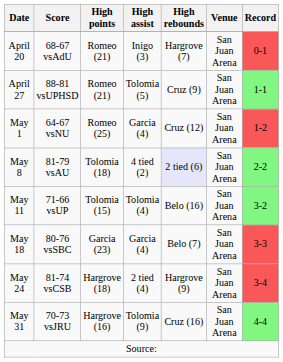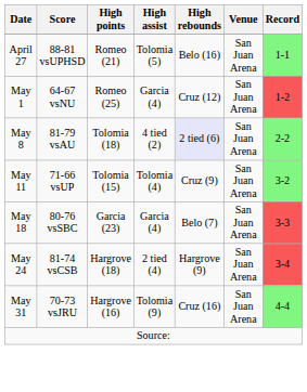 <table class="wikitable"  style="font-size: 100%; text-align:center">
 <tr>
 <th width=40>Date</th>
 <th width=40>Score</th>
 <th width=40>High points</th>
 <th width=40>High assist</th>
 <th width=40>High rebounds</th>
 <th width=50>Venue</th>
 <th width=15>Record</th>
 </tr>
 <tr>
 </tr>
 <tr>
-<td>April 20</td>
-<td>68-67 vsAdU</td>
-<td>Romeo (21)</td>
-<td>Inigo (3)</td>
-<td>Hargrove (7)</td>
-<td>San Juan Arena</td>
-<td bgcolor="#fa5858">0-1</td>
-</tr>
-<tr>
 <td>April 27</td>
 <td>88-81 vsUPHSD</td>
 <td>Romeo (21)</td>
 <td>Tolomia (5)</td>
-<td>Cruz (9)</td>
+<td>Belo (16)</td>
 <td>San Juan Arena</td>
 <td bgcolor="#81f781">1-1</td>
 </tr>
 <tr>
 <td>May 1</td>
 <td>64-67 vsNU</td>
 <td>Romeo (25)</td>
 <td>Garcia (4)</td>
 <td>Cruz (12)</td>
 <td>San Juan Arena</td>
 <td bgcolor="#fa5858">1-2</td>
 </tr>
 <tr>
 <td>May 8</td>
 <td>81-79 vsAU</td>
 <td>Tolomia (18)</td>
 <td>4 tied (2)</td>
 <td style="background: lavender;">2 tied (6)</td>
 <td>San Juan Arena</td>
 <td bgcolor="#81f781">2-2</td>
 </tr>
 <tr>
 <td>May 11</td>
 <td>71-66 vsUP</td>
 <td>Tolomia (15)</td>
 <td>Tolomia (4)</td>
-<td>Belo (16)</td>
+<td>Cruz (9)</td>
 <td>San Juan Arena</td>
 <td bgcolor="#81f781">3-2</td>
 </tr>
 <tr>
 <td>May 18</td>
 <td>80-76 vsSBC</td>
 <td>Garcia (23)</td>
 <td>Garcia (4)</td>
 <td>Belo (7)</td>
 <td>San Juan Arena</td>
 <td bgcolor="#fa5858">3-3</td>
 </tr>
 <tr>
 <td>May 24</td>
 <td>81-74 vsCSB</td>
 <td>Hargrove (18)</td>
 <td>2 tied (4)</td>
 <td>Hargrove (9)</td>
 <td>San Juan Arena</td>
 <td bgcolor="#fa5858">3-4</td>
 </tr>
 <tr>
 <td>May 31</td>
 <td>70-73 vsJRU</td>
 <td>Hargrove (16)</td>
 <td>Tolomia (9)</td>
 <td>Cruz (16)</td>
 <td>San Juan Arena</td>
 <td bgcolor="#81f781">4-4</td>
 </tr>
 <tr>
 <td colspan="7" align="center">Source:</td>
 </tr>
 </table>
